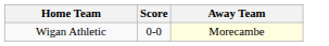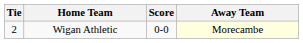 <table class="wikitable" style="text-align:center;">
 <tr>
+<th width=20>Tie</th>
 <th width=175>Home Team</th>
 <th width=20>Score</th>
 <th width=175>Away Team</th>
 </tr>
 <tr>
+<td>2</td>
 <td>Wigan Athletic</td>
 <td>0-0</td>
 <td style="background: lightyellow;">Morecambe</td>
 </tr>
 </table>
